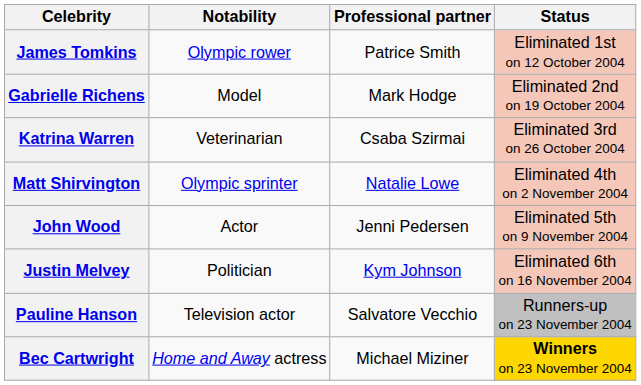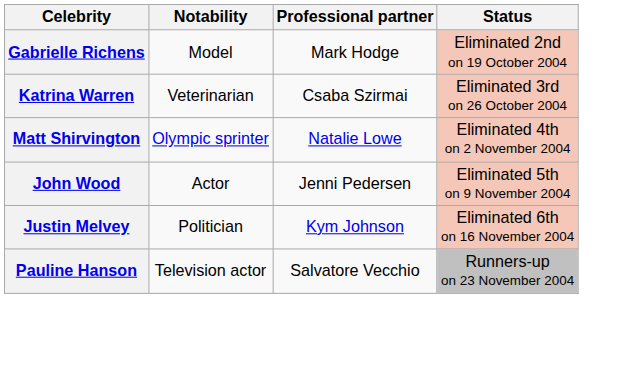 <table class="wikitable sortable" style="text-align:center;">
 <tr>
 <th scope="col">Celebrity</th>
 <th scope="col" class="unsortable">Notability</th>
 <th scope="col">Professional partner</th>
 <th scope="col">Status</th>
-</tr>
-<tr>
-<th scope="row"><a href='#'>James Tomkins</a></th>
-<td><a href='#'>Olympic rower</a></td>
-<td>Patrice Smith</td>
-<td bgcolor="#F4C7B8">Eliminated 1st<br><small>on 12 October 2004</small></td>
 </tr>
 <tr>
 <th scope="row"><a href='#'>Gabrielle Richens</a></th>
 <td>Model</td>
 <td>Mark Hodge</td>
 <td bgcolor="#F4C7B8">Eliminated 2nd<br><small>on 19 October 2004</small></td>
 </tr>
 <tr>
 <th scope="row"><a href='#'>Katrina Warren</a></th>
 <td>Veterinarian</td>
 <td>Csaba Szirmai</td>
 <td bgcolor="#F4C7B8">Eliminated 3rd<br><small>on 26 October 2004</small></td>
 </tr>
 <tr>
 <th scope="row"><a href='#'>Matt Shirvington</a></th>
 <td><a href='#'>Olympic sprinter</a></td>
 <td><a href='#'>Natalie Lowe</a></td>
 <td bgcolor="#F4C7B8">Eliminated 4th<br><small>on 2 November 2004</small></td>
 </tr>
 <tr>
 <th scope="row"><a href='#'>John Wood</a></th>
 <td>Actor</td>
 <td>Jenni Pedersen</td>
 <td bgcolor="#F4C7B8">Eliminated 5th<br><small>on 9 November 2004</small></td>
 </tr>
 <tr>
 <th scope="row"><a href='#'>Justin Melvey</a></th>
 <td>Politician</td>
 <td><a href='#'>Kym Johnson</a></td>
 <td bgcolor="#F4C7B8">Eliminated 6th<br><small>on 16 November 2004</small></td>
 </tr>
 <tr>
 <th scope="row"><a href='#'>Pauline Hanson</a></th>
 <td>Television actor</td>
 <td>Salvatore Vecchio</td>
 <td bgcolor="silver">Runners-up<br><small>on 23 November 2004</small></td>
 </tr>
-<tr>
-<th scope="row"><a href='#'>Bec Cartwright</a></th>
-<td><em><a href='#'>Home and Away</a></em> actress</td>
-<td>Michael Miziner</td>
-<td bgcolor="gold"><strong>Winners</strong><br><small>on 23 November 2004</small></td>
-</tr>
 </table>
